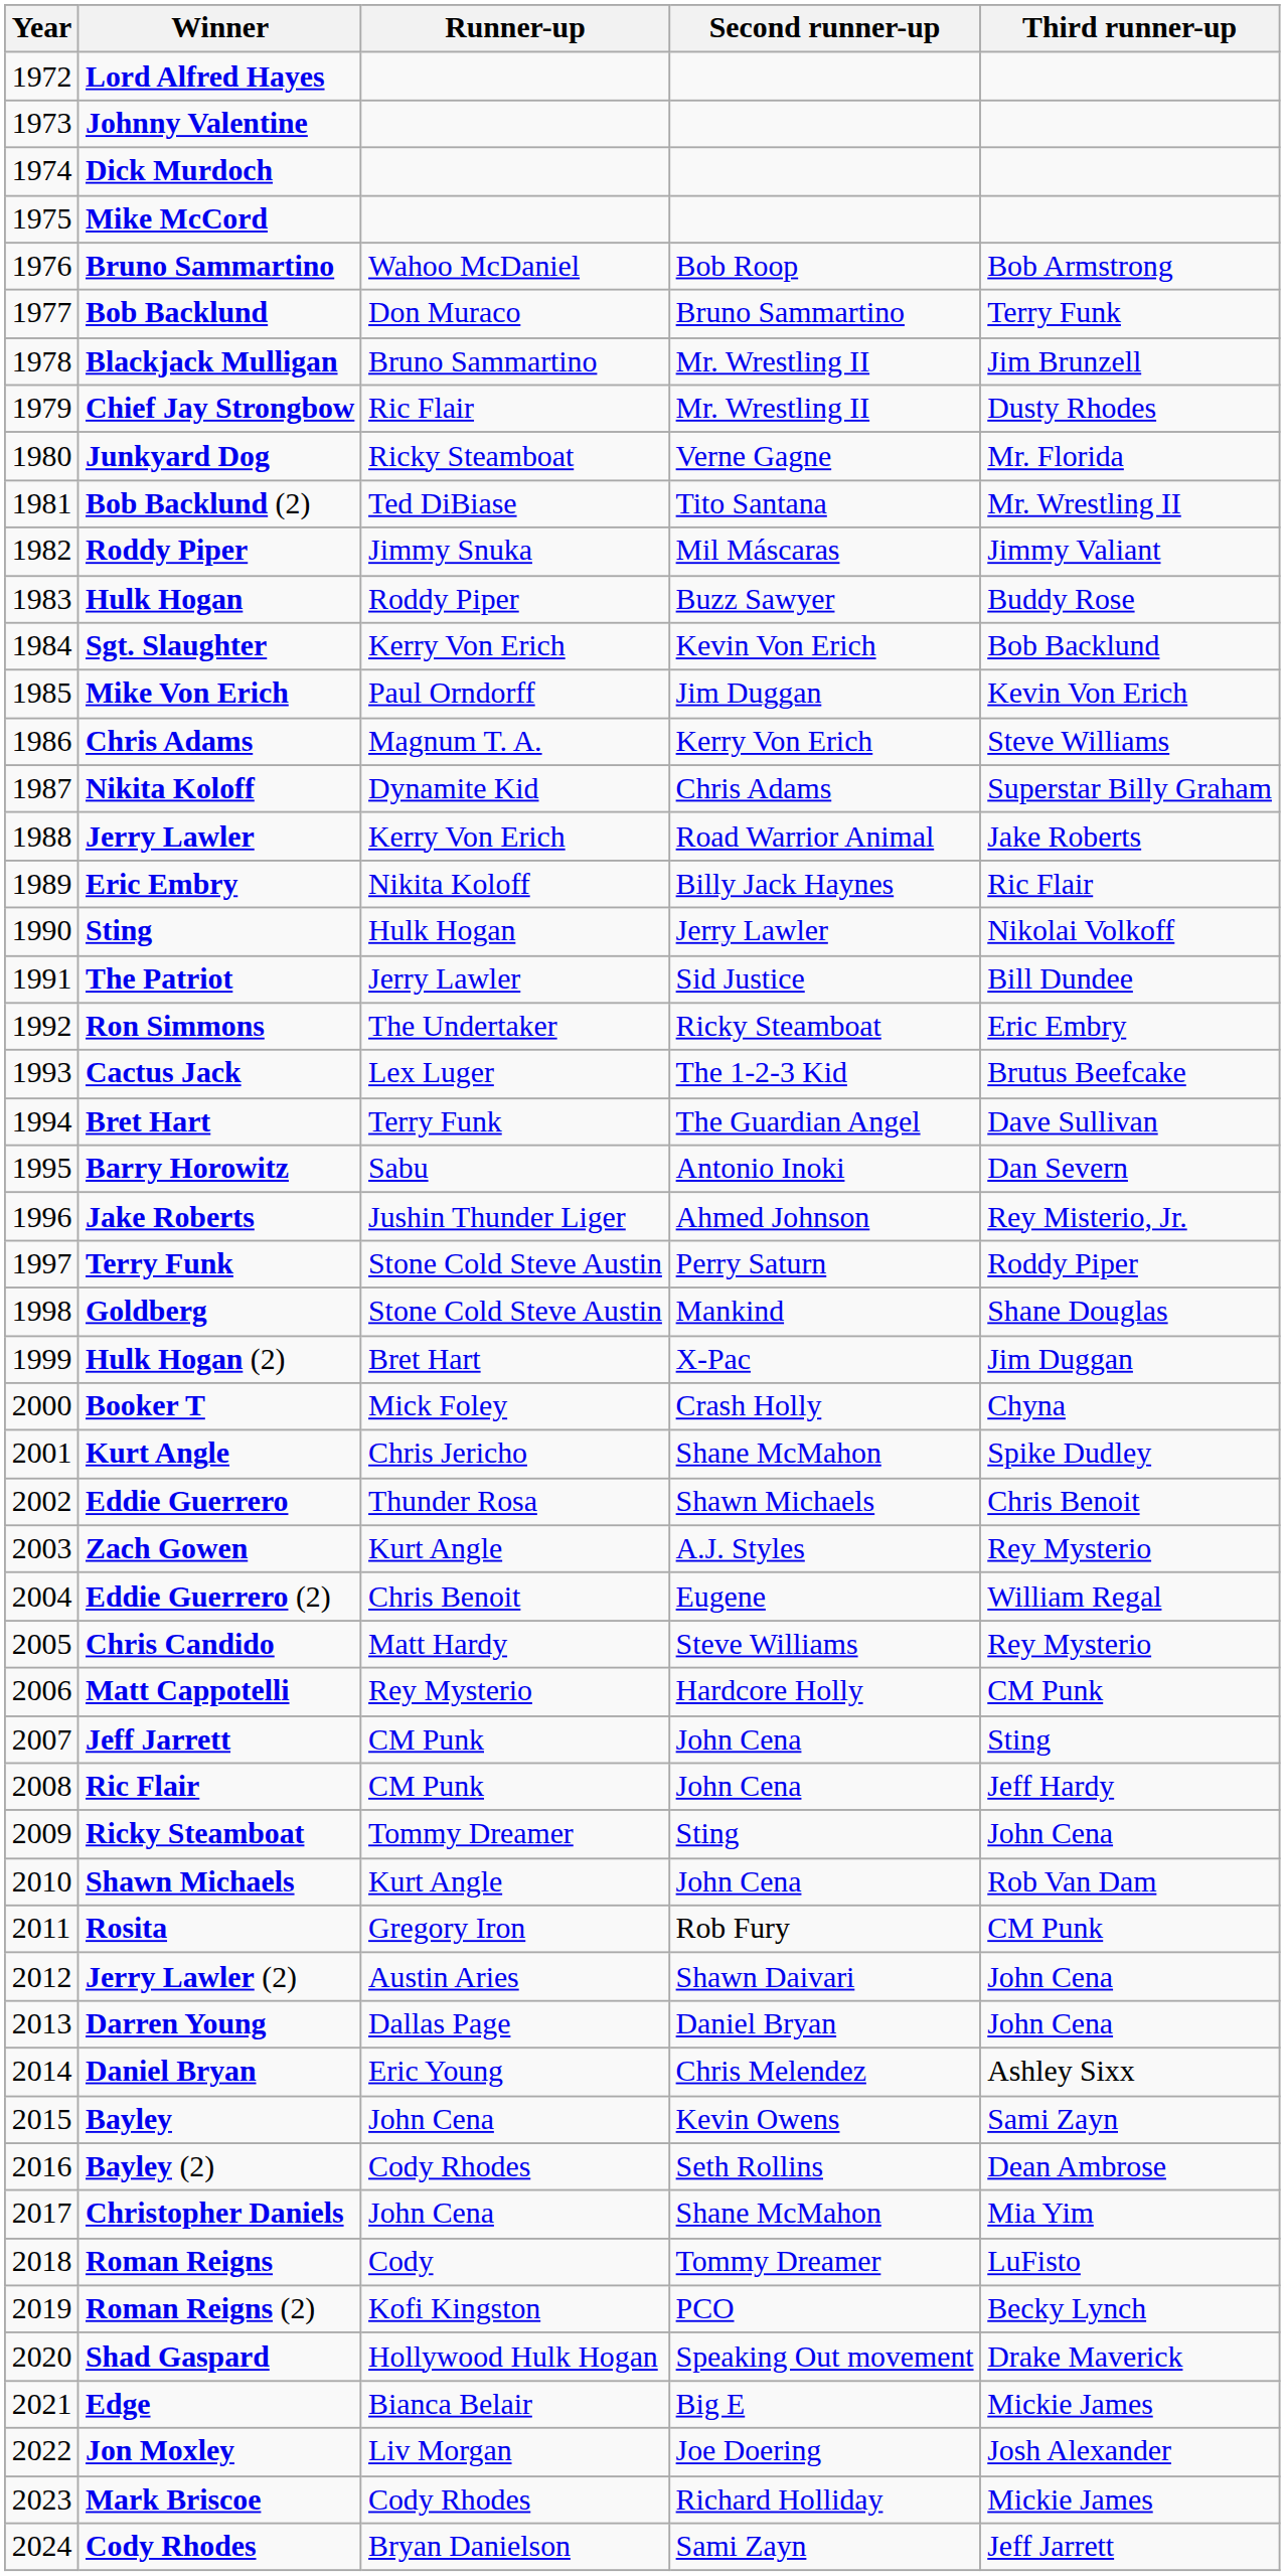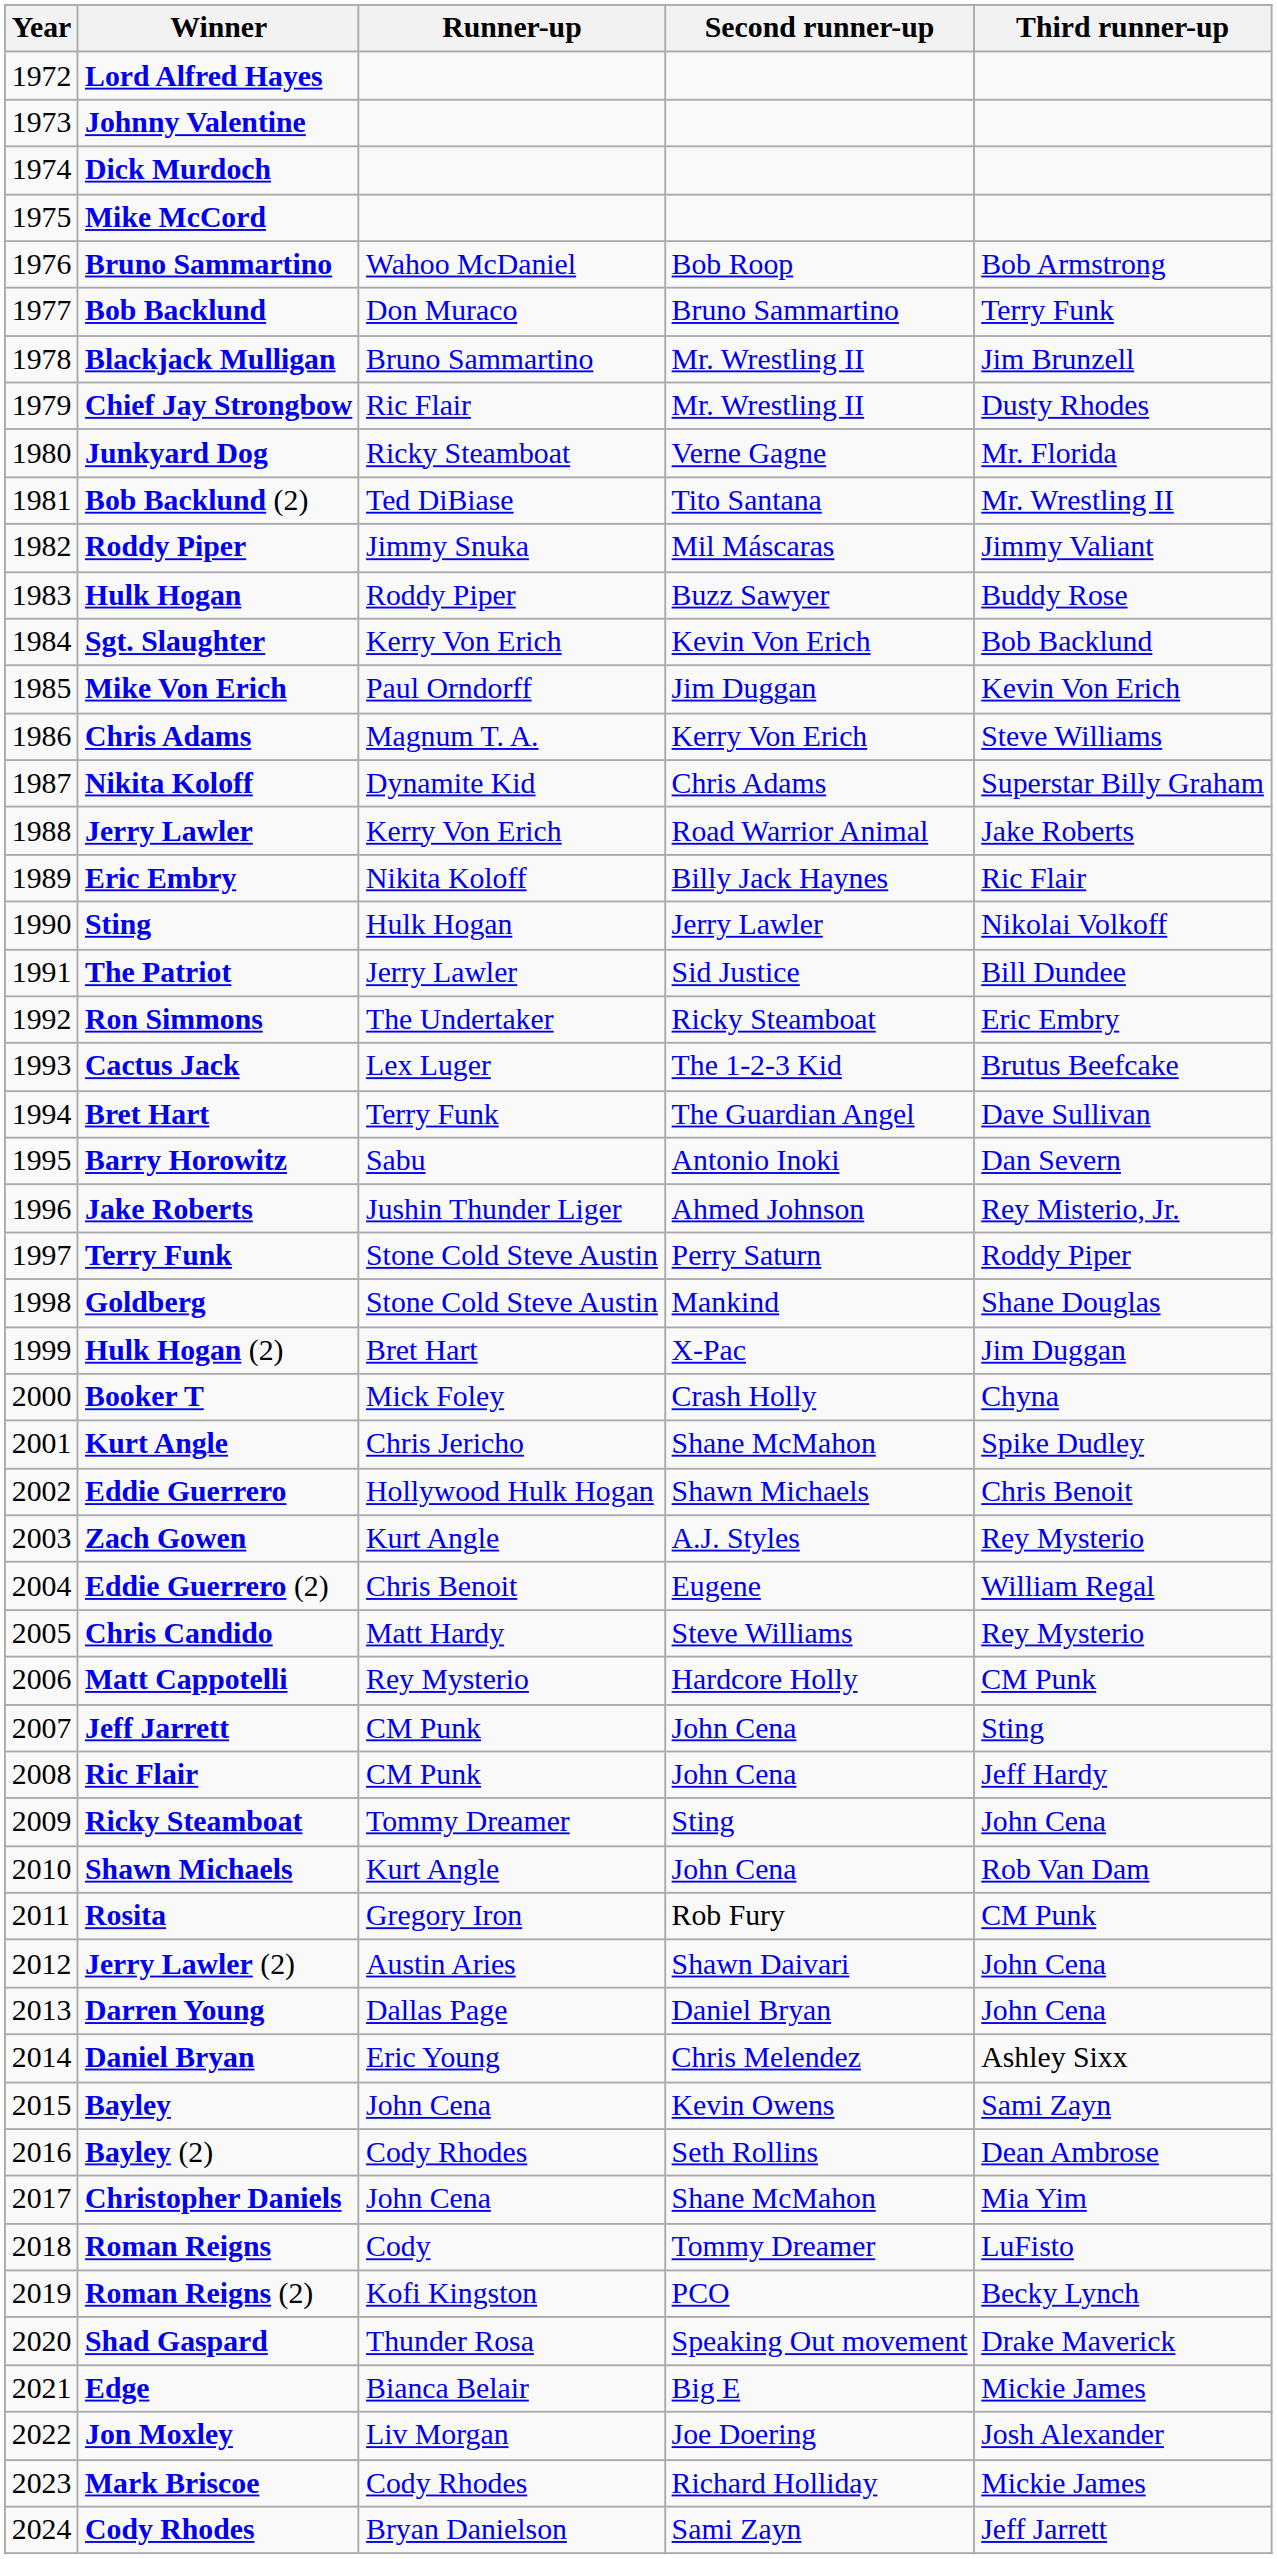 <table class="wikitable">
 <tr>
 <th>Year</th>
 <th>Winner</th>
 <th>Runner-up</th>
 <th>Second runner-up</th>
 <th>Third runner-up</th>
 </tr>
 <tr>
 <td>1972</td>
 <td><strong><a href='#'>Lord Alfred Hayes</a></strong></td>
 <td></td>
 <td></td>
 <td></td>
 </tr>
 <tr>
 <td>1973</td>
 <td><strong><a href='#'>Johnny Valentine</a></strong></td>
 <td></td>
 <td></td>
 <td></td>
 </tr>
 <tr>
 <td>1974</td>
 <td><strong><a href='#'>Dick Murdoch</a></strong></td>
 <td></td>
 <td></td>
 <td></td>
 </tr>
 <tr>
 <td>1975</td>
 <td><strong><a href='#'>Mike McCord</a></strong></td>
 <td></td>
 <td></td>
 <td></td>
 </tr>
 <tr>
 <td>1976</td>
 <td><strong><a href='#'>Bruno Sammartino</a></strong></td>
 <td><a href='#'>Wahoo McDaniel</a></td>
 <td><a href='#'>Bob Roop</a></td>
 <td><a href='#'>Bob Armstrong</a></td>
 </tr>
 <tr>
 <td>1977</td>
 <td><strong><a href='#'>Bob Backlund</a></strong></td>
 <td><a href='#'>Don Muraco</a></td>
 <td><a href='#'>Bruno Sammartino</a></td>
 <td><a href='#'>Terry Funk</a></td>
 </tr>
 <tr>
 <td>1978</td>
 <td><strong><a href='#'>Blackjack Mulligan</a></strong></td>
 <td><a href='#'>Bruno Sammartino</a></td>
 <td><a href='#'>Mr. Wrestling II</a></td>
 <td><a href='#'>Jim Brunzell</a></td>
 </tr>
 <tr>
 <td>1979</td>
 <td><strong><a href='#'>Chief Jay Strongbow</a></strong></td>
 <td><a href='#'>Ric Flair</a></td>
 <td><a href='#'>Mr. Wrestling II</a></td>
 <td><a href='#'>Dusty Rhodes</a></td>
 </tr>
 <tr>
 <td>1980</td>
 <td><strong><a href='#'>Junkyard Dog</a></strong></td>
 <td><a href='#'>Ricky Steamboat</a></td>
 <td><a href='#'>Verne Gagne</a></td>
 <td><a href='#'>Mr. Florida</a></td>
 </tr>
 <tr>
 <td>1981</td>
 <td><strong><a href='#'>Bob Backlund</a></strong> (2)</td>
 <td><a href='#'>Ted DiBiase</a></td>
 <td><a href='#'>Tito Santana</a></td>
 <td><a href='#'>Mr. Wrestling II</a></td>
 </tr>
 <tr>
 <td>1982</td>
 <td><strong><a href='#'>Roddy Piper</a></strong></td>
 <td><a href='#'>Jimmy Snuka</a></td>
 <td><a href='#'>Mil Máscaras</a></td>
 <td><a href='#'>Jimmy Valiant</a></td>
 </tr>
 <tr>
 <td>1983</td>
 <td><strong><a href='#'>Hulk Hogan</a></strong></td>
 <td><a href='#'>Roddy Piper</a></td>
 <td><a href='#'>Buzz Sawyer</a></td>
 <td><a href='#'>Buddy Rose</a></td>
 </tr>
 <tr>
 <td>1984</td>
 <td><strong><a href='#'>Sgt. Slaughter</a></strong></td>
 <td><a href='#'>Kerry Von Erich</a></td>
 <td><a href='#'>Kevin Von Erich</a></td>
 <td><a href='#'>Bob Backlund</a></td>
 </tr>
 <tr>
 <td>1985</td>
 <td><strong><a href='#'>Mike Von Erich</a></strong></td>
 <td><a href='#'>Paul Orndorff</a></td>
 <td><a href='#'>Jim Duggan</a></td>
 <td><a href='#'>Kevin Von Erich</a></td>
 </tr>
 <tr>
 <td>1986</td>
 <td><strong><a href='#'>Chris Adams</a></strong></td>
 <td><a href='#'>Magnum T. A.</a></td>
 <td><a href='#'>Kerry Von Erich</a></td>
 <td><a href='#'>Steve Williams</a></td>
 </tr>
 <tr>
 <td>1987</td>
 <td><strong><a href='#'>Nikita Koloff</a></strong></td>
 <td><a href='#'>Dynamite Kid</a></td>
 <td><a href='#'>Chris Adams</a></td>
 <td><a href='#'>Superstar Billy Graham</a></td>
 </tr>
 <tr>
 <td>1988</td>
 <td><strong><a href='#'>Jerry Lawler</a></strong></td>
 <td><a href='#'>Kerry Von Erich</a></td>
 <td><a href='#'>Road Warrior Animal</a></td>
 <td><a href='#'>Jake Roberts</a></td>
 </tr>
 <tr>
 <td>1989</td>
 <td><strong><a href='#'>Eric Embry</a></strong></td>
 <td><a href='#'>Nikita Koloff</a></td>
 <td><a href='#'>Billy Jack Haynes</a></td>
 <td><a href='#'>Ric Flair</a></td>
 </tr>
 <tr>
 <td>1990</td>
 <td><strong><a href='#'>Sting</a></strong></td>
 <td><a href='#'>Hulk Hogan</a></td>
 <td><a href='#'>Jerry Lawler</a></td>
 <td><a href='#'>Nikolai Volkoff</a></td>
 </tr>
 <tr>
 <td>1991</td>
 <td><strong><a href='#'>The Patriot</a></strong></td>
 <td><a href='#'>Jerry Lawler</a></td>
 <td><a href='#'>Sid Justice</a></td>
 <td><a href='#'>Bill Dundee</a></td>
 </tr>
 <tr>
 <td>1992</td>
 <td><strong><a href='#'>Ron Simmons</a></strong></td>
 <td><a href='#'>The Undertaker</a></td>
 <td><a href='#'>Ricky Steamboat</a></td>
 <td><a href='#'>Eric Embry</a></td>
 </tr>
 <tr>
 <td>1993</td>
 <td><strong><a href='#'>Cactus Jack</a></strong></td>
 <td><a href='#'>Lex Luger</a></td>
 <td><a href='#'>The 1-2-3 Kid</a></td>
 <td><a href='#'>Brutus Beefcake</a></td>
 </tr>
 <tr>
 <td>1994</td>
 <td><strong><a href='#'>Bret Hart</a></strong></td>
 <td><a href='#'>Terry Funk</a></td>
 <td><a href='#'>The Guardian Angel</a></td>
 <td><a href='#'>Dave Sullivan</a></td>
 </tr>
 <tr>
 <td>1995</td>
 <td><strong><a href='#'>Barry Horowitz</a></strong></td>
 <td><a href='#'>Sabu</a></td>
 <td><a href='#'>Antonio Inoki</a></td>
 <td><a href='#'>Dan Severn</a></td>
 </tr>
 <tr>
 <td>1996</td>
 <td><strong><a href='#'>Jake Roberts</a></strong></td>
 <td><a href='#'>Jushin Thunder Liger</a></td>
 <td><a href='#'>Ahmed Johnson</a></td>
 <td><a href='#'>Rey Misterio, Jr.</a></td>
 </tr>
 <tr>
 <td>1997</td>
 <td><strong><a href='#'>Terry Funk</a></strong></td>
 <td><a href='#'>Stone Cold Steve Austin</a></td>
 <td><a href='#'>Perry Saturn</a></td>
 <td><a href='#'>Roddy Piper</a></td>
 </tr>
 <tr>
 <td>1998</td>
 <td><strong><a href='#'>Goldberg</a></strong></td>
 <td><a href='#'>Stone Cold Steve Austin</a></td>
 <td><a href='#'>Mankind</a></td>
 <td><a href='#'>Shane Douglas</a></td>
 </tr>
 <tr>
 <td>1999</td>
 <td><strong><a href='#'>Hulk Hogan</a></strong> (2)</td>
 <td><a href='#'>Bret Hart</a></td>
 <td><a href='#'>X-Pac</a></td>
 <td><a href='#'>Jim Duggan</a></td>
 </tr>
 <tr>
 <td>2000</td>
 <td><strong><a href='#'>Booker T</a></strong></td>
 <td><a href='#'>Mick Foley</a></td>
 <td><a href='#'>Crash Holly</a></td>
 <td><a href='#'>Chyna</a></td>
 </tr>
 <tr>
 <td>2001</td>
 <td><strong><a href='#'>Kurt Angle</a></strong></td>
 <td><a href='#'>Chris Jericho</a></td>
 <td><a href='#'>Shane McMahon</a></td>
 <td><a href='#'>Spike Dudley</a></td>
 </tr>
 <tr>
 <td>2002</td>
 <td><strong><a href='#'>Eddie Guerrero</a></strong></td>
-<td><a href='#'>Thunder Rosa</a></td>
+<td><a href='#'>Hollywood Hulk Hogan</a></td>
 <td><a href='#'>Shawn Michaels</a></td>
 <td><a href='#'>Chris Benoit</a></td>
 </tr>
 <tr>
 <td>2003</td>
 <td><strong><a href='#'>Zach Gowen</a></strong></td>
 <td><a href='#'>Kurt Angle</a></td>
 <td><a href='#'>A.J. Styles</a></td>
 <td><a href='#'>Rey Mysterio</a></td>
 </tr>
 <tr>
 <td>2004</td>
 <td><strong><a href='#'>Eddie Guerrero</a></strong> (2)</td>
 <td><a href='#'>Chris Benoit</a></td>
 <td><a href='#'>Eugene</a></td>
 <td><a href='#'>William Regal</a></td>
 </tr>
 <tr>
 <td>2005</td>
 <td><strong><a href='#'>Chris Candido</a></strong></td>
 <td><a href='#'>Matt Hardy</a></td>
 <td><a href='#'>Steve Williams</a></td>
 <td><a href='#'>Rey Mysterio</a></td>
 </tr>
 <tr>
 <td>2006</td>
 <td><strong><a href='#'>Matt Cappotelli</a></strong></td>
 <td><a href='#'>Rey Mysterio</a></td>
 <td><a href='#'>Hardcore Holly</a></td>
 <td><a href='#'>CM Punk</a></td>
 </tr>
 <tr>
 <td>2007</td>
 <td><strong><a href='#'>Jeff Jarrett</a></strong></td>
 <td><a href='#'>CM Punk</a></td>
 <td><a href='#'>John Cena</a></td>
 <td><a href='#'>Sting</a></td>
 </tr>
 <tr>
 <td>2008</td>
 <td><strong><a href='#'>Ric Flair</a></strong></td>
 <td><a href='#'>CM Punk</a></td>
 <td><a href='#'>John Cena</a></td>
 <td><a href='#'>Jeff Hardy</a></td>
 </tr>
 <tr>
 <td>2009</td>
 <td><strong><a href='#'>Ricky Steamboat</a></strong></td>
 <td><a href='#'>Tommy Dreamer</a></td>
 <td><a href='#'>Sting</a></td>
 <td><a href='#'>John Cena</a></td>
 </tr>
 <tr>
 <td>2010</td>
 <td><strong><a href='#'>Shawn Michaels</a></strong></td>
 <td><a href='#'>Kurt Angle</a></td>
 <td><a href='#'>John Cena</a></td>
 <td><a href='#'>Rob Van Dam</a></td>
 </tr>
 <tr>
 <td>2011</td>
 <td><strong><a href='#'>Rosita</a></strong></td>
 <td><a href='#'>Gregory Iron</a></td>
 <td>Rob Fury</td>
 <td><a href='#'>CM Punk</a></td>
 </tr>
 <tr>
 <td>2012</td>
 <td><strong><a href='#'>Jerry Lawler</a></strong> (2)</td>
 <td><a href='#'>Austin Aries</a></td>
 <td><a href='#'>Shawn Daivari</a></td>
 <td><a href='#'>John Cena</a></td>
 </tr>
 <tr>
 <td>2013</td>
 <td><strong><a href='#'>Darren Young</a></strong></td>
 <td><a href='#'>Dallas Page</a></td>
 <td><a href='#'>Daniel Bryan</a></td>
 <td><a href='#'>John Cena</a></td>
 </tr>
 <tr>
 <td>2014</td>
 <td><strong><a href='#'>Daniel Bryan</a></strong></td>
 <td><a href='#'>Eric Young</a></td>
 <td><a href='#'>Chris Melendez</a></td>
 <td>Ashley Sixx</td>
 </tr>
 <tr>
 <td>2015</td>
 <td><strong><a href='#'>Bayley</a></strong></td>
 <td><a href='#'>John Cena</a></td>
 <td><a href='#'>Kevin Owens</a></td>
 <td><a href='#'>Sami Zayn</a></td>
 </tr>
 <tr>
 <td>2016</td>
 <td><strong><a href='#'>Bayley</a></strong> (2)</td>
 <td><a href='#'>Cody Rhodes</a></td>
 <td><a href='#'>Seth Rollins</a></td>
 <td><a href='#'>Dean Ambrose</a></td>
 </tr>
 <tr>
 <td>2017</td>
 <td><strong><a href='#'>Christopher Daniels</a></strong></td>
 <td><a href='#'>John Cena</a></td>
 <td><a href='#'>Shane McMahon</a></td>
 <td><a href='#'>Mia Yim</a></td>
 </tr>
 <tr>
 <td>2018</td>
 <td><strong><a href='#'>Roman Reigns</a></strong></td>
 <td><a href='#'>Cody</a></td>
 <td><a href='#'>Tommy Dreamer</a></td>
 <td><a href='#'>LuFisto</a></td>
 </tr>
 <tr>
 <td>2019</td>
 <td><strong><a href='#'>Roman Reigns</a></strong> (2)</td>
 <td><a href='#'>Kofi Kingston</a></td>
 <td><a href='#'>PCO</a></td>
 <td><a href='#'>Becky Lynch</a></td>
 </tr>
 <tr>
 <td>2020</td>
 <td><strong><a href='#'>Shad Gaspard</a></strong></td>
-<td><a href='#'>Hollywood Hulk Hogan</a></td>
+<td><a href='#'>Thunder Rosa</a></td>
 <td><a href='#'>Speaking Out movement</a></td>
 <td><a href='#'>Drake Maverick</a></td>
 </tr>
 <tr>
 <td>2021</td>
 <td><strong><a href='#'>Edge</a></strong></td>
 <td><a href='#'>Bianca Belair</a></td>
 <td><a href='#'>Big E</a></td>
 <td><a href='#'>Mickie James</a></td>
 </tr>
 <tr>
 <td>2022</td>
 <td><strong><a href='#'>Jon Moxley</a></strong></td>
 <td><a href='#'>Liv Morgan</a></td>
 <td><a href='#'>Joe Doering</a></td>
 <td><a href='#'>Josh Alexander</a></td>
 </tr>
 <tr>
 <td>2023</td>
 <td><strong><a href='#'>Mark Briscoe</a></strong></td>
 <td><a href='#'>Cody Rhodes</a></td>
 <td><a href='#'>Richard Holliday</a></td>
 <td><a href='#'>Mickie James</a></td>
 </tr>
 <tr>
 <td>2024</td>
 <td><strong><a href='#'>Cody Rhodes</a></strong></td>
 <td><a href='#'>Bryan Danielson</a></td>
 <td><a href='#'>Sami Zayn</a></td>
 <td><a href='#'>Jeff Jarrett</a></td>
 </tr>
 </table>
